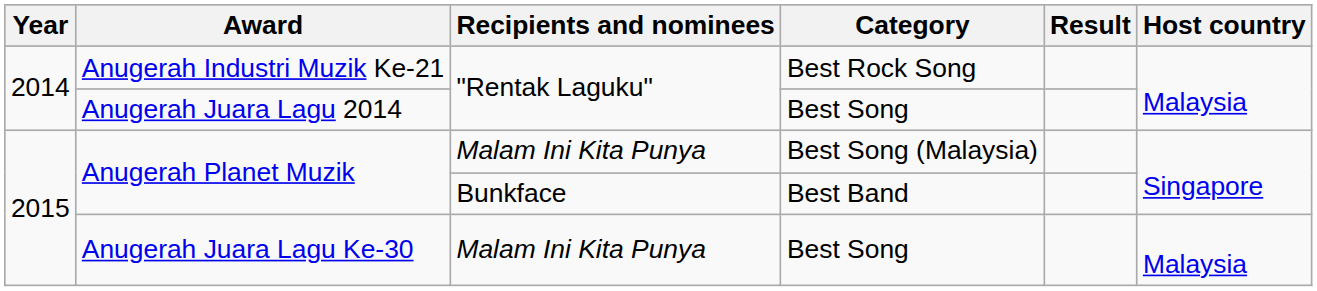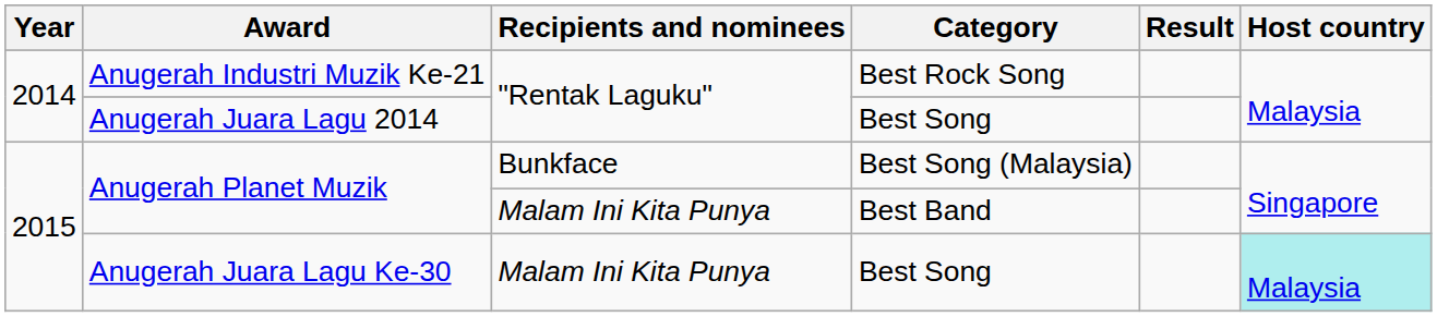 <table class="wikitable">
 <tr>
 <th>Year</th>
 <th>Award</th>
 <th>Recipients and nominees</th>
 <th>Category</th>
 <th>Result</th>
 <th>Host country</th>
 </tr>
 <tr>
 <td rowspan="2">2014</td>
 <td><a href='#'>Anugerah Industri Muzik</a> Ke-21</td>
 <td rowspan="2">"Rentak Laguku"</td>
 <td>Best Rock Song</td>
 <td></td>
 <td rowspan="2"> <br> <a href='#'>Malaysia</a></td>
 </tr>
 <tr>
 <td><a href='#'>Anugerah Juara Lagu</a> 2014</td>
 <td>Best Song</td>
 <td></td>
 </tr>
 <tr>
 <td rowspan="3">2015</td>
 <td rowspan="2"><a href='#'>Anugerah Planet Muzik</a></td>
-<td><em>Malam Ini Kita Punya</em></td>
+<td>Bunkface</td>
 <td>Best Song (Malaysia)</td>
 <td></td>
 <td rowspan="2"> <br> <a href='#'>Singapore</a></td>
 </tr>
 <tr>
-<td>Bunkface</td>
+<td><em>Malam Ini Kita Punya</em></td>
 <td>Best Band</td>
 <td></td>
 </tr>
 <tr>
 <td><a href='#'>Anugerah Juara Lagu Ke-30</a></td>
 <td><em>Malam Ini Kita Punya</em></td>
 <td>Best Song</td>
 <td></td>
-<td> <br> <a href='#'>Malaysia</a></td>
+<td style="background: paleturquoise;"> <br> <a href='#'>Malaysia</a></td>
 </tr>
 </table>
